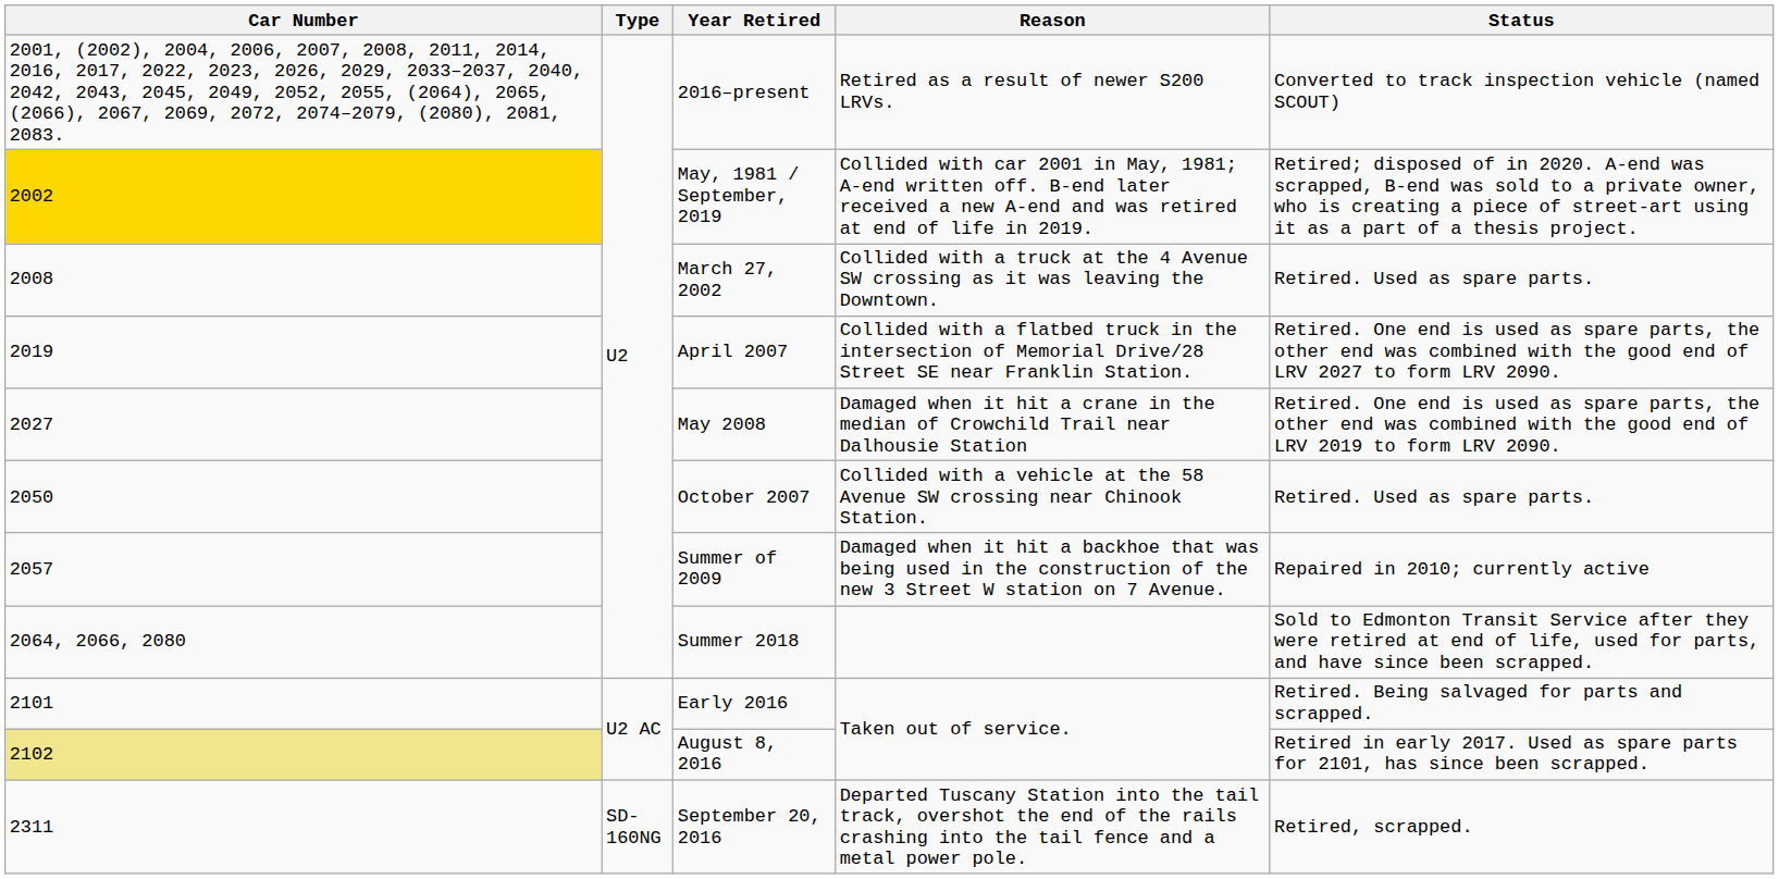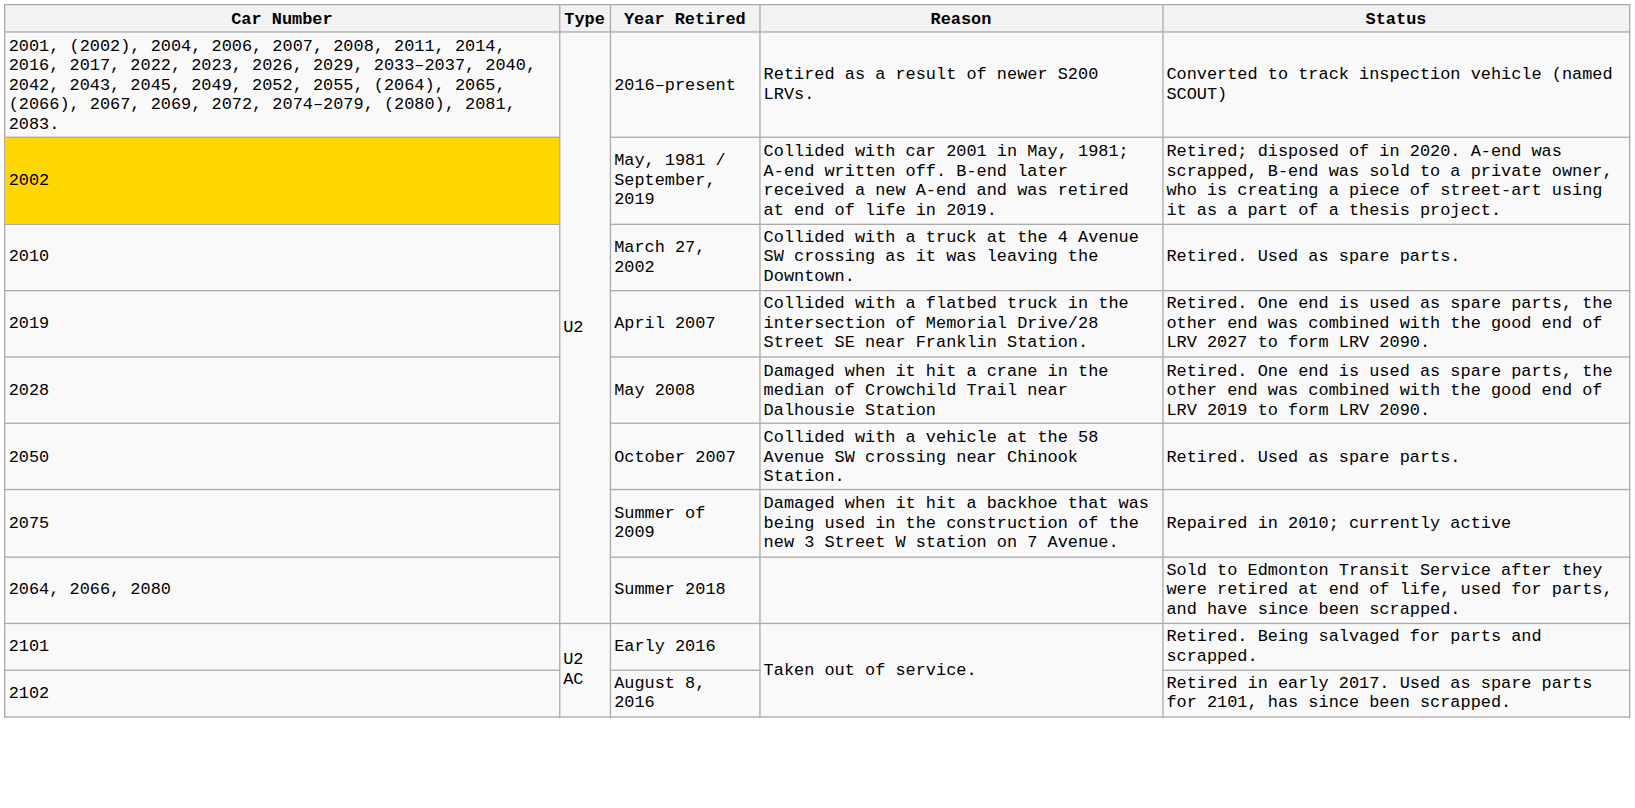 <table class="wikitable">
 <tr>
 <th>Car Number</th>
 <th>Type</th>
 <th>Year Retired</th>
 <th>Reason</th>
 <th>Status</th>
 </tr>
 <tr>
 <td>2001, (2002), 2004, 2006, 2007, 2008, 2011, 2014, 2016, 2017, 2022, 2023, 2026, 2029, 2033–2037, 2040, 2042, 2043, 2045, 2049, 2052, 2055, (2064), 2065, (2066), 2067, 2069, 2072, 2074–2079, (2080), 2081, 2083.</td>
 <td rowspan="8">U2</td>
 <td>2016–present</td>
 <td>Retired as a result of newer S200 LRVs.</td>
 <td>Converted to track inspection vehicle (named SCOUT)</td>
 </tr>
 <tr>
 <td style="background: gold;">2002</td>
 <td>May, 1981 / September, 2019</td>
 <td>Collided with car 2001 in May, 1981; A-end written off. B-end later received a new A-end and was retired at end of life in 2019.</td>
 <td>Retired; disposed of in 2020. A-end was scrapped, B-end was sold to a private owner, who is creating a piece of street-art using it as a part of a thesis project.</td>
 </tr>
 <tr>
-<td>2008</td>
+<td>2010</td>
 <td>March 27, 2002</td>
 <td>Collided with a truck at the 4 Avenue SW crossing as it was leaving the Downtown.</td>
 <td>Retired. Used as spare parts.</td>
 </tr>
 <tr>
 <td>2019</td>
 <td>April 2007</td>
 <td>Collided with a flatbed truck in the intersection of Memorial Drive/28 Street SE near Franklin Station.</td>
 <td>Retired. One end is used as spare parts, the other end was combined with the good end of LRV 2027 to form LRV 2090.</td>
 </tr>
 <tr>
-<td>2027</td>
+<td>2028</td>
 <td>May 2008</td>
 <td>Damaged when it hit a crane in the median of Crowchild Trail near Dalhousie Station</td>
 <td>Retired. One end is used as spare parts, the other end was combined with the good end of LRV 2019 to form LRV 2090.</td>
 </tr>
 <tr>
 <td>2050</td>
 <td>October 2007</td>
 <td>Collided with a vehicle at the 58 Avenue SW crossing near Chinook Station.</td>
 <td>Retired. Used as spare parts.</td>
 </tr>
 <tr>
-<td>2057</td>
+<td>2075</td>
 <td>Summer of 2009</td>
 <td>Damaged when it hit a backhoe that was being used in the construction of the new 3 Street W station on 7 Avenue.</td>
 <td>Repaired in 2010; currently active</td>
 </tr>
 <tr>
 <td>2064, 2066, 2080</td>
 <td>Summer 2018</td>
 <td></td>
 <td>Sold to Edmonton Transit Service after they were retired at end of life, used for parts, and have since been scrapped.</td>
 </tr>
 <tr>
 <td>2101</td>
 <td rowspan="2">U2 AC</td>
 <td>Early 2016</td>
 <td rowspan="2">Taken out of service.</td>
 <td>Retired. Being salvaged for parts and scrapped.</td>
 </tr>
 <tr>
-<td style="background: khaki;">2102</td>
+<td>2102</td>
 <td>August 8, 2016</td>
 <td>Retired in early 2017. Used as spare parts for 2101, has since been scrapped.</td>
 </tr>
-<tr>
-<td>2311</td>
-<td>SD-160NG</td>
-<td>September 20, 2016</td>
-<td>Departed Tuscany Station into the tail track, overshot the end of the rails crashing into the tail fence and a metal power pole.</td>
-<td>Retired, scrapped.</td>
-</tr>
 </table>
